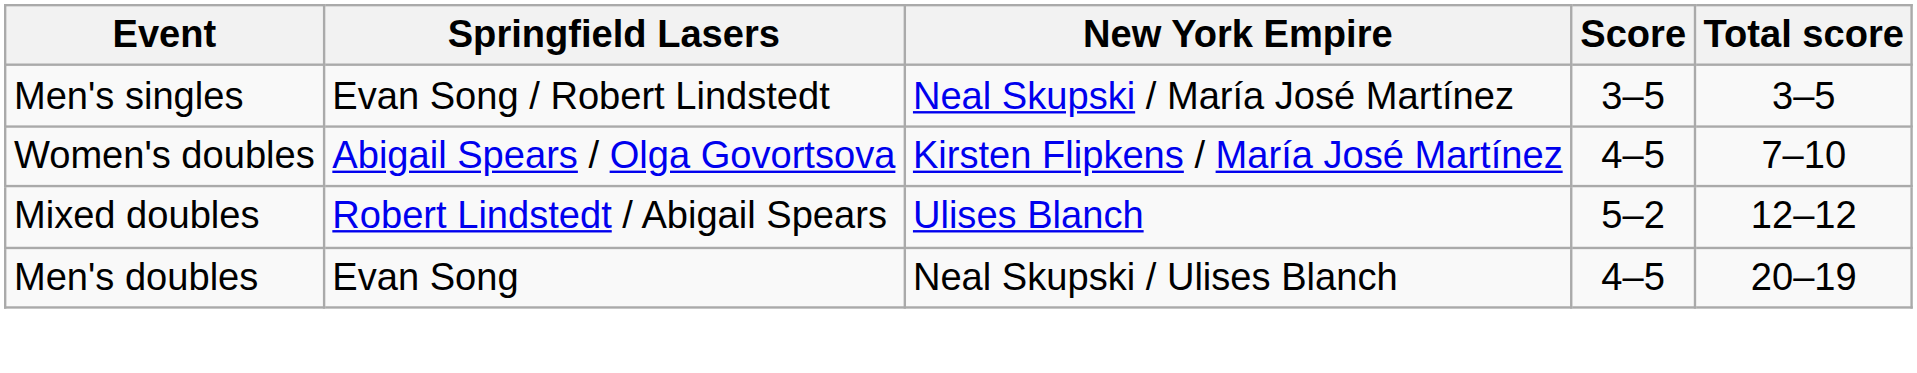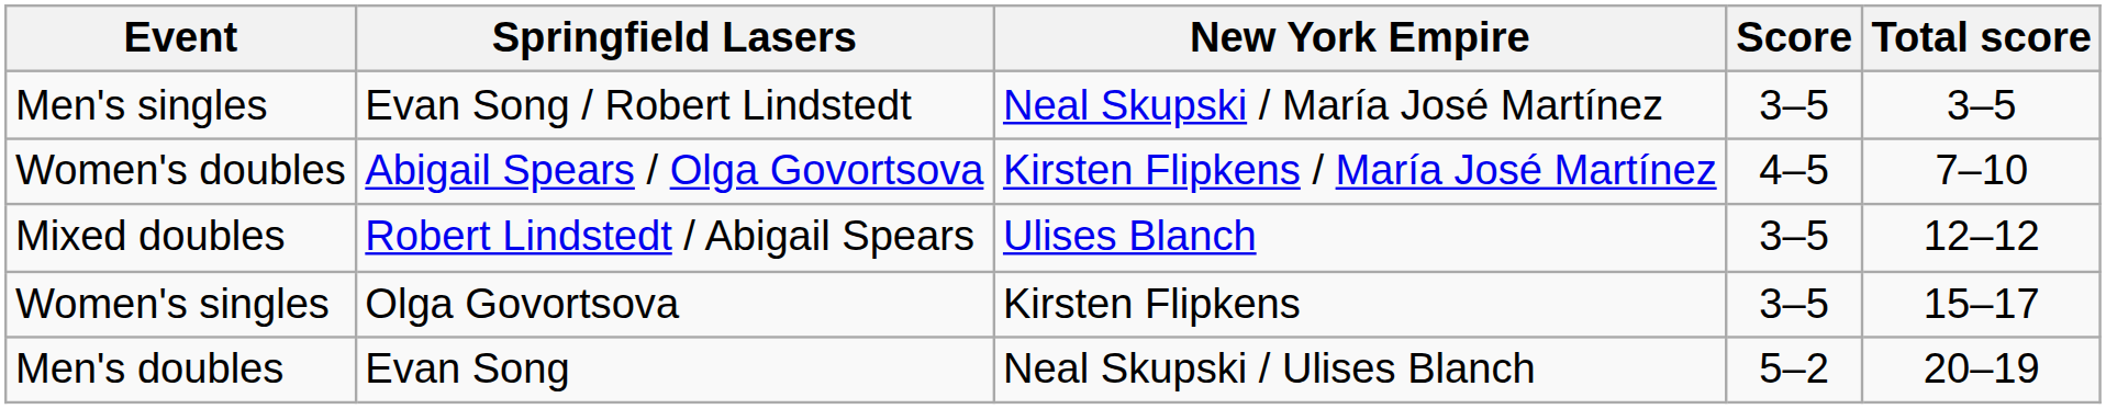 <table class="wikitable">
 <tr>
 <th>Event</th>
 <th>Springfield Lasers</th>
 <th>New York Empire</th>
 <th>Score</th>
 <th>Total score</th>
 </tr>
 <tr>
 <td>Men's singles</td>
 <td>Evan Song / Robert Lindstedt</td>
 <td><a href='#'>Neal Skupski</a> / María José Martínez</td>
 <td align="center">3–5</td>
 <td align="center">3–5</td>
 </tr>
 <tr>
 <td>Women's doubles</td>
 <td><a href='#'>Abigail Spears</a> / <a href='#'>Olga Govortsova</a></td>
 <td><a href='#'>Kirsten Flipkens</a> / <a href='#'>María José Martínez</a></td>
 <td align="center">4–5</td>
 <td align="center">7–10</td>
 </tr>
 <tr>
 <td>Mixed doubles</td>
 <td><a href='#'>Robert Lindstedt</a> / Abigail Spears</td>
 <td><a href='#'>Ulises Blanch</a></td>
-<td align="center">5–2</td>
+<td align="center">3–5</td>
 <td align="center">12–12</td>
+</tr>
+<tr>
+<td>Women's singles</td>
+<td>Olga Govortsova</td>
+<td>Kirsten Flipkens</td>
+<td align="center">3–5</td>
+<td align="center">15–17</td>
 </tr>
 <tr>
 <td>Men's doubles</td>
 <td>Evan Song</td>
 <td>Neal Skupski / Ulises Blanch</td>
-<td align="center">4–5</td>
+<td align="center">5–2</td>
 <td align="center">20–19</td>
 </tr>
 </table>
